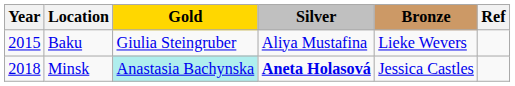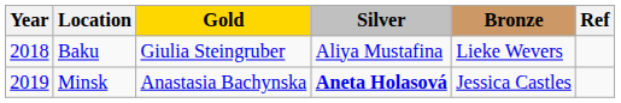 <table class="wikitable">
 <tr>
 <th>Year</th>
 <th>Location</th>
 <th style="background-color:gold;">Gold</th>
 <th style="background-color:silver;">Silver</th>
 <th style="background-color:#cc9966;">Bronze</th>
 <th>Ref</th>
 </tr>
 <tr>
-<td><a href='#'>2015</a></td>
+<td><a href='#'>2018</a></td>
 <td> <a href='#'>Baku</a></td>
 <td> <a href='#'>Giulia Steingruber</a></td>
 <td> <a href='#'>Aliya Mustafina</a></td>
 <td> <a href='#'>Lieke Wevers</a></td>
 <td></td>
 </tr>
 <tr>
-<td><a href='#'>2018</a></td>
+<td><a href='#'>2019</a></td>
 <td> <a href='#'>Minsk</a></td>
-<td style="background: paleturquoise;"> <a href='#'>Anastasia Bachynska</a></td>
+<td> <a href='#'>Anastasia Bachynska</a></td>
 <td><strong> <a href='#'>Aneta Holasová</a></strong></td>
 <td> <a href='#'>Jessica Castles</a></td>
 <td></td>
 </tr>
 </table>
